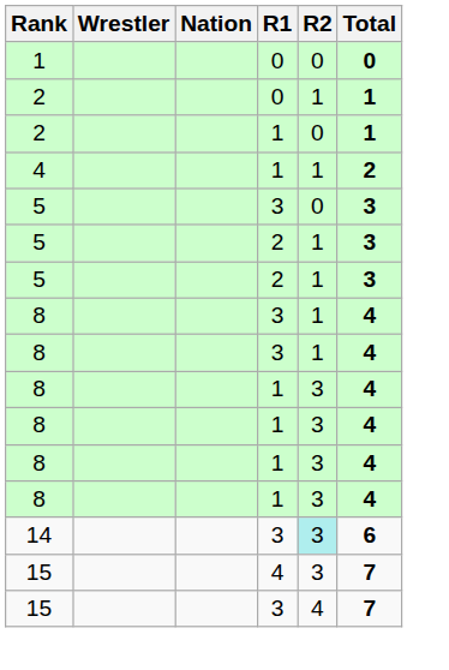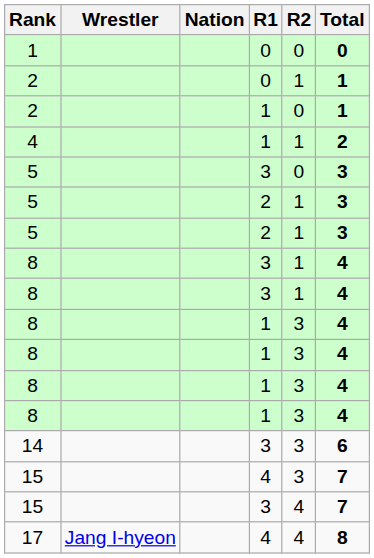 <table class="wikitable sortable" style="text-align:center;">
 <tr>
 <th>Rank</th>
 <th>Wrestler</th>
 <th>Nation</th>
 <th>R1</th>
 <th>R2</th>
 <th>Total</th>
 </tr>
 <tr style="background:#cfc;">
 <td>1</td>
 <td align=left></td>
 <td align=left></td>
 <td>0</td>
 <td>0</td>
 <td><strong>0</strong></td>
 </tr>
 <tr style="background:#cfc;">
 <td>2</td>
 <td align=left></td>
 <td align=left></td>
 <td>0</td>
 <td>1</td>
 <td><strong>1</strong></td>
 </tr>
 <tr style="background:#cfc;">
 <td>2</td>
 <td align=left></td>
 <td align=left></td>
 <td>1</td>
 <td>0</td>
 <td><strong>1</strong></td>
 </tr>
 <tr style="background:#cfc;">
 <td>4</td>
 <td align=left></td>
 <td align=left></td>
 <td>1</td>
 <td>1</td>
 <td><strong>2</strong></td>
 </tr>
 <tr style="background:#cfc;">
 <td>5</td>
 <td align=left></td>
 <td align=left></td>
 <td>3</td>
 <td>0</td>
 <td><strong>3</strong></td>
 </tr>
 <tr style="background:#cfc;">
 <td>5</td>
 <td align=left></td>
 <td align=left></td>
 <td>2</td>
 <td>1</td>
 <td><strong>3</strong></td>
 </tr>
 <tr style="background:#cfc;">
 <td>5</td>
 <td align=left></td>
 <td align=left></td>
 <td>2</td>
 <td>1</td>
 <td><strong>3</strong></td>
 </tr>
 <tr style="background:#cfc;">
 <td>8</td>
 <td align=left></td>
 <td align=left></td>
 <td>3</td>
 <td>1</td>
 <td><strong>4</strong></td>
 </tr>
 <tr style="background:#cfc;">
 <td>8</td>
 <td align=left></td>
 <td align=left></td>
 <td>3</td>
 <td>1</td>
 <td><strong>4</strong></td>
 </tr>
 <tr style="background:#cfc;">
 <td>8</td>
 <td align=left></td>
 <td align=left></td>
 <td>1</td>
 <td>3</td>
 <td><strong>4</strong></td>
 </tr>
 <tr style="background:#cfc;">
 <td>8</td>
 <td align=left></td>
 <td align=left></td>
 <td>1</td>
 <td>3</td>
 <td><strong>4</strong></td>
 </tr>
 <tr style="background:#cfc;">
 <td>8</td>
 <td align=left></td>
 <td align=left></td>
 <td>1</td>
 <td>3</td>
 <td><strong>4</strong></td>
 </tr>
 <tr style="background:#cfc;">
 <td>8</td>
 <td align=left></td>
 <td align=left></td>
 <td>1</td>
 <td>3</td>
 <td><strong>4</strong></td>
 </tr>
 <tr>
 <td>14</td>
 <td align=left></td>
 <td align=left></td>
 <td>3</td>
-<td style="background: paleturquoise;">3</td>
+<td>3</td>
 <td><strong>6</strong></td>
 </tr>
 <tr>
 <td>15</td>
 <td align=left></td>
 <td align=left></td>
 <td>4</td>
 <td>3</td>
 <td><strong>7</strong></td>
 </tr>
 <tr>
 <td>15</td>
 <td align=left></td>
 <td align=left></td>
 <td>3</td>
 <td>4</td>
 <td><strong>7</strong></td>
 </tr>
+<tr>
+<td>17</td>
+<td align=left><a href='#'>Jang I-hyeon</a></td>
+<td align=left></td>
+<td>4</td>
+<td>4</td>
+<td><strong>8</strong></td>
+</tr>
 </table>
